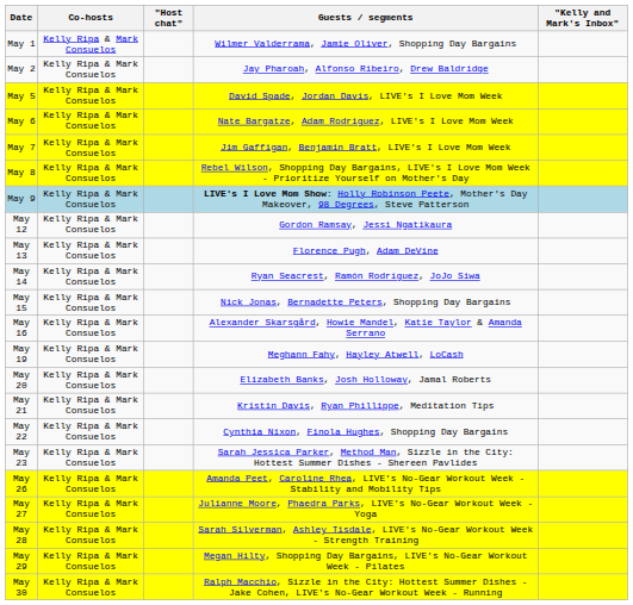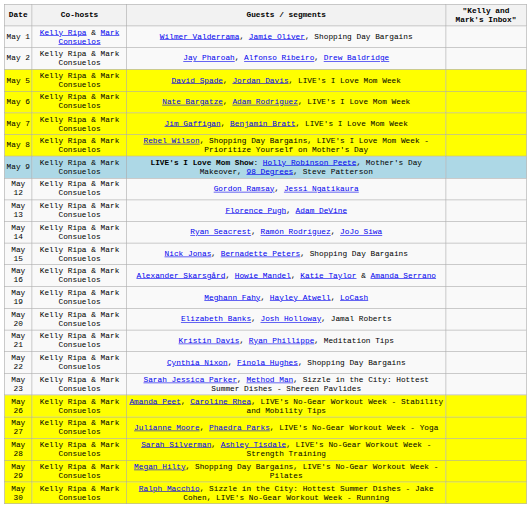 <table class="wikitable sortable" style="text-align:center;">
 <tr>
 <th>Date</th>
 <th>Co-hosts</th>
-<th>"Host chat"</th>
 <th>Guests / segments</th>
 <th>"Kelly and Mark's Inbox"</th>
 </tr>
 <tr>
 <td>May 1</td>
 <td><a href='#'>Kelly Ripa</a> & <a href='#'>Mark Consuelos</a></td>
-<td></td>
 <td><a href='#'>Wilmer Valderrama</a>, <a href='#'>Jamie Oliver</a>, Shopping Day Bargains</td>
 <td></td>
 </tr>
 <tr>
 <td>May 2</td>
 <td>Kelly Ripa & Mark Consuelos</td>
-<td></td>
 <td><a href='#'>Jay Pharoah</a>, <a href='#'>Alfonso Ribeiro</a>, <a href='#'>Drew Baldridge</a></td>
 <td></td>
 </tr>
 <tr style="background:yellow;">
 <td>May 5</td>
 <td>Kelly Ripa & Mark Consuelos</td>
-<td></td>
 <td><a href='#'>David Spade</a>, <a href='#'>Jordan Davis</a>, LIVE's I Love Mom Week</td>
 <td></td>
 </tr>
 <tr style="background:yellow;">
 <td>May 6</td>
 <td>Kelly Ripa & Mark Consuelos</td>
-<td></td>
 <td><a href='#'>Nate Bargatze</a>, <a href='#'>Adam Rodriguez</a>, LIVE's I Love Mom Week</td>
 <td></td>
 </tr>
 <tr style="background:yellow;">
 <td>May 7</td>
 <td>Kelly Ripa & Mark Consuelos</td>
-<td></td>
 <td><a href='#'>Jim Gaffigan</a>, <a href='#'>Benjamin Bratt</a>, LIVE's I Love Mom Week</td>
 <td></td>
 </tr>
 <tr style="background:yellow;">
 <td>May 8</td>
 <td>Kelly Ripa & Mark Consuelos</td>
-<td></td>
 <td><a href='#'>Rebel Wilson</a>, Shopping Day Bargains, LIVE's I Love Mom Week - Prioritize Yourself on Mother's Day</td>
 <td></td>
 </tr>
 <tr style="background:lightblue;">
 <td>May 9</td>
 <td>Kelly Ripa & Mark Consuelos</td>
-<td></td>
 <td><strong>LIVE's I Love Mom Show</strong>: <a href='#'>Holly Robinson Peete</a>, Mother's Day Makeover, <a href='#'>98 Degrees</a>, Steve Patterson</td>
 <td></td>
 </tr>
 <tr>
 <td>May 12</td>
 <td>Kelly Ripa & Mark Consuelos</td>
-<td></td>
 <td><a href='#'>Gordon Ramsay</a>, <a href='#'>Jessi Ngatikaura</a></td>
 <td></td>
 </tr>
 <tr>
 <td>May 13</td>
 <td>Kelly Ripa & Mark Consuelos</td>
-<td></td>
 <td><a href='#'>Florence Pugh</a>, <a href='#'>Adam DeVine</a></td>
 <td></td>
 </tr>
 <tr>
 <td>May 14</td>
 <td>Kelly Ripa & Mark Consuelos</td>
-<td></td>
 <td><a href='#'>Ryan Seacrest</a>, <a href='#'>Ramón Rodríguez</a>, <a href='#'>JoJo Siwa</a></td>
 <td></td>
 </tr>
 <tr>
 <td>May 15</td>
 <td>Kelly Ripa & Mark Consuelos</td>
-<td></td>
 <td><a href='#'>Nick Jonas</a>, <a href='#'>Bernadette Peters</a>, Shopping Day Bargains</td>
 <td></td>
 </tr>
 <tr>
 <td>May 16</td>
 <td>Kelly Ripa & Mark Consuelos</td>
-<td></td>
 <td><a href='#'>Alexander Skarsgård</a>, <a href='#'>Howie Mandel</a>, <a href='#'>Katie Taylor</a> & <a href='#'>Amanda Serrano</a></td>
 <td></td>
 </tr>
 <tr>
 <td>May 19</td>
 <td>Kelly Ripa & Mark Consuelos</td>
-<td></td>
 <td><a href='#'>Meghann Fahy</a>, <a href='#'>Hayley Atwell</a>, <a href='#'>LoCash</a></td>
 <td></td>
 </tr>
 <tr>
 <td>May 20</td>
 <td>Kelly Ripa & Mark Consuelos</td>
-<td></td>
 <td><a href='#'>Elizabeth Banks</a>, <a href='#'>Josh Holloway</a>, Jamal Roberts</td>
 <td></td>
 </tr>
 <tr>
 <td>May 21</td>
 <td>Kelly Ripa & Mark Consuelos</td>
-<td></td>
 <td><a href='#'>Kristin Davis</a>, <a href='#'>Ryan Phillippe</a>, Meditation Tips</td>
 <td></td>
 </tr>
 <tr>
 <td>May 22</td>
 <td>Kelly Ripa & Mark Consuelos</td>
-<td></td>
 <td><a href='#'>Cynthia Nixon</a>, <a href='#'>Finola Hughes</a>, Shopping Day Bargains</td>
 <td></td>
 </tr>
 <tr>
 <td>May 23</td>
 <td>Kelly Ripa & Mark Consuelos</td>
-<td></td>
 <td><a href='#'>Sarah Jessica Parker</a>, <a href='#'>Method Man</a>, Sizzle in the City: Hottest Summer Dishes - Shereen Pavlides</td>
 <td></td>
 </tr>
 <tr style="background:yellow;">
 <td>May 26</td>
 <td>Kelly Ripa & Mark Consuelos</td>
-<td></td>
 <td><a href='#'>Amanda Peet</a>, <a href='#'>Caroline Rhea</a>, LIVE's No-Gear Workout Week - Stability and Mobility Tips</td>
 <td></td>
 </tr>
 <tr style="background:yellow;">
 <td>May 27</td>
 <td>Kelly Ripa & Mark Consuelos</td>
-<td></td>
 <td><a href='#'>Julianne Moore</a>, <a href='#'>Phaedra Parks</a>, LIVE's No-Gear Workout Week - Yoga</td>
 <td></td>
 </tr>
 <tr style="background:yellow;">
 <td>May 28</td>
 <td>Kelly Ripa & Mark Consuelos</td>
-<td></td>
 <td><a href='#'>Sarah Silverman</a>, <a href='#'>Ashley Tisdale</a>, LIVE's No-Gear Workout Week - Strength Training</td>
 <td></td>
 </tr>
 <tr style="background:yellow;">
 <td>May 29</td>
 <td>Kelly Ripa & Mark Consuelos</td>
-<td></td>
 <td><a href='#'>Megan Hilty</a>, Shopping Day Bargains, LIVE's No-Gear Workout Week - Pilates</td>
 <td></td>
 </tr>
 <tr style="background:yellow;">
 <td>May 30</td>
 <td>Kelly Ripa & Mark Consuelos</td>
-<td></td>
 <td><a href='#'>Ralph Macchio</a>, Sizzle in the City: Hottest Summer Dishes - Jake Cohen, LIVE's No-Gear Workout Week - Running</td>
 <td></td>
 </tr>
 </table>
